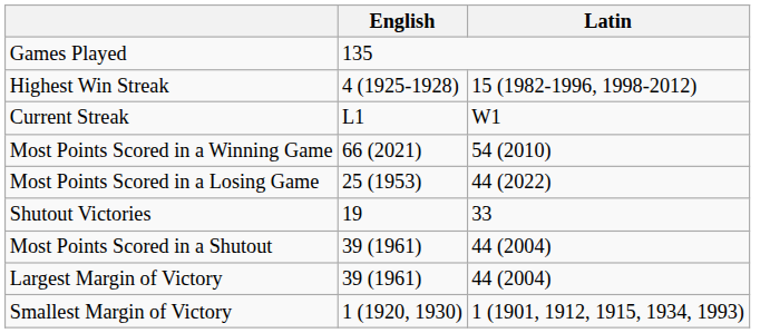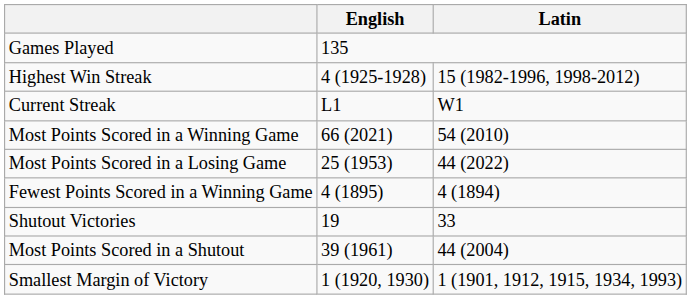 <table class="wikitable">
 <tr>
 <th></th>
 <th>English</th>
 <th>Latin</th>
 </tr>
 <tr>
 <td>Games Played</td>
 <td colspan="2">135</td>
 </tr>
 <tr>
 <td>Highest Win Streak</td>
 <td>4 (1925-1928)</td>
 <td>15 (1982-1996, 1998-2012)</td>
 </tr>
 <tr>
 <td>Current Streak</td>
 <td>L1</td>
 <td>W1</td>
 </tr>
 <tr>
 <td>Most Points Scored in a Winning Game</td>
 <td>66 (2021)</td>
 <td>54 (2010)</td>
 </tr>
 <tr>
 <td>Most Points Scored in a Losing Game</td>
 <td>25 (1953)</td>
 <td>44 (2022)</td>
 </tr>
 <tr>
+<td>Fewest Points Scored in a Winning Game</td>
+<td>4 (1895)</td>
+<td>4 (1894)</td>
+</tr>
+<tr>
 <td>Shutout Victories</td>
 <td>19</td>
 <td>33</td>
 </tr>
 <tr>
 <td>Most Points Scored in a Shutout</td>
 <td>39 (1961)</td>
 <td>44 (2004)</td>
 </tr>
 <tr>
-<td>Largest Margin of Victory</td>
-<td>39 (1961)</td>
-<td>44 (2004)</td>
-</tr>
-<tr>
 <td>Smallest Margin of Victory</td>
 <td>1 (1920, 1930)</td>
 <td>1 (1901, 1912, 1915, 1934, 1993)</td>
 </tr>
 </table>
